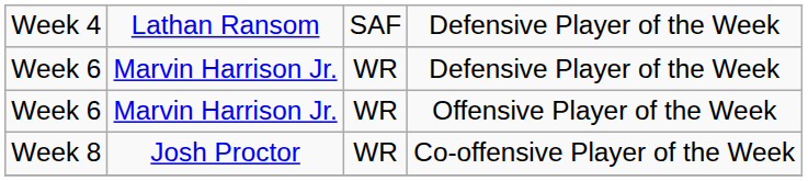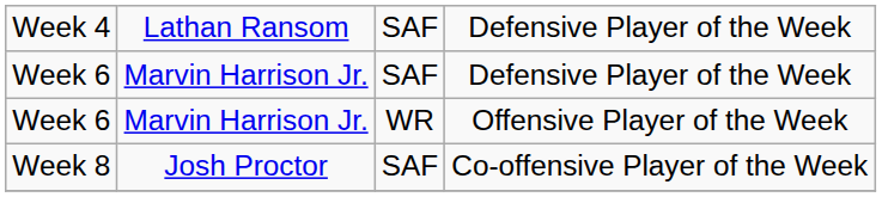 <table class="wikitable sortable sortable" style="text-align: center">
 <tr>
 <td>Week 4</td>
 <td><a href='#'>Lathan Ransom</a></td>
 <td>SAF</td>
 <td>Defensive Player of the Week</td>
 </tr>
 <tr>
 <td>Week 6</td>
 <td><a href='#'>Marvin Harrison Jr.</a></td>
-<td>WR</td>
+<td>SAF</td>
 <td>Defensive Player of the Week</td>
 </tr>
 <tr>
 <td>Week 6</td>
 <td><a href='#'>Marvin Harrison Jr.</a></td>
 <td>WR</td>
 <td>Offensive Player of the Week</td>
 </tr>
 <tr>
 <td>Week 8</td>
 <td><a href='#'>Josh Proctor</a></td>
-<td>WR</td>
+<td>SAF</td>
 <td>Co-offensive Player of the Week</td>
 </tr>
 <tr>
 </tr>
 </table>
